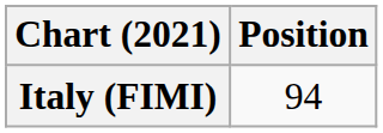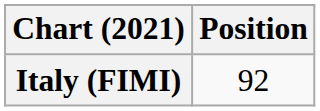 <table class="wikitable sortable plainrowheaders" style="Text-align:center">
 <tr>
 <th scope="col">Chart (2021)</th>
 <th scope="col">Position</th>
 </tr>
 <tr>
 <th scope="row">Italy (FIMI)</th>
-<td>94</td>
+<td>92</td>
 </tr>
 </table>
